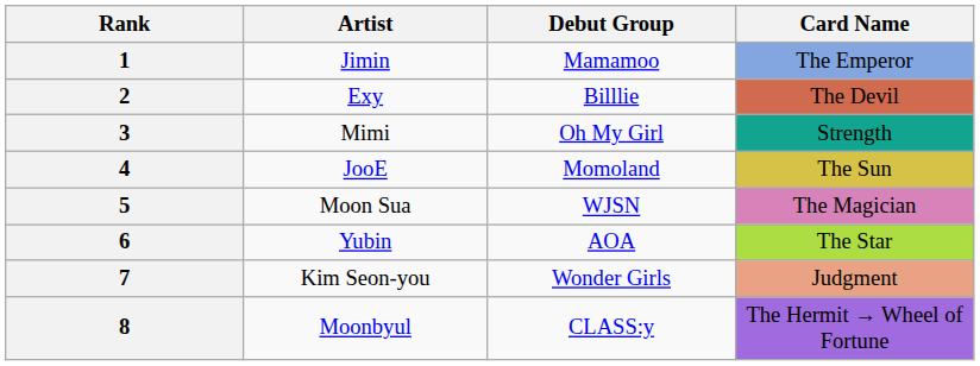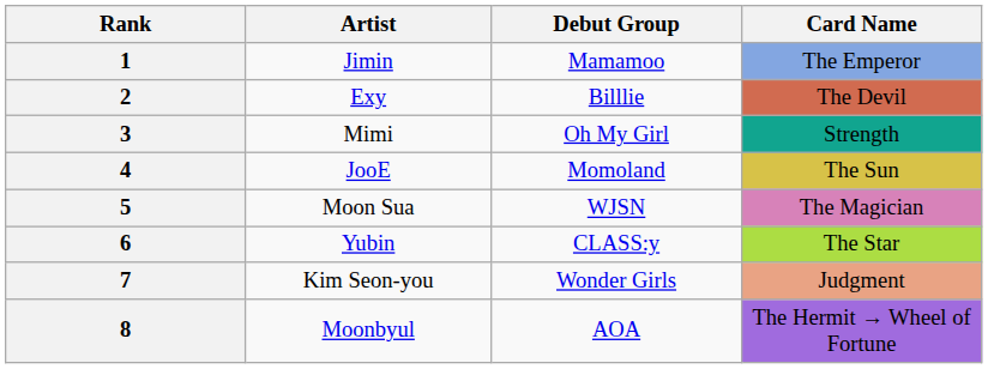 <table class="wikitable" style="text-align:center; width:50%; font-size: 90%;">
 <tr>
 <th scope="col" style="width:10%;">Rank</th>
 <th scope="col" style="width:10%;">Artist</th>
 <th scope="col" style="width:10%;">Debut Group</th>
 <th scope="col" style="width:10%;">Card Name</th>
 </tr>
 <tr>
 <th>1</th>
 <td><a href='#'>Jimin</a></td>
 <td><a href='#'>Mamamoo</a></td>
 <td style="background-color:#83A6E1">The Emperor</td>
 </tr>
 <tr>
 <th>2</th>
 <td><a href='#'>Exy</a></td>
 <td><a href='#'>Billlie</a></td>
 <td style="background-color:#D16B50">The Devil</td>
 </tr>
 <tr>
 <th>3</th>
 <td>Mimi</td>
 <td><a href='#'>Oh My Girl</a></td>
 <td style="background-color:#11A58F">Strength</td>
 </tr>
 <tr>
 <th>4</th>
 <td><a href='#'>JooE</a></td>
 <td><a href='#'>Momoland</a></td>
 <td style="background-color:#D7C248">The Sun</td>
 </tr>
 <tr>
 <th>5</th>
 <td>Moon Sua</td>
 <td><a href='#'>WJSN</a></td>
 <td style="background-color:#D782B9">The Magician</td>
 </tr>
 <tr>
 <th>6</th>
 <td><a href='#'>Yubin</a></td>
-<td><a href='#'>AOA</a></td>
+<td><a href='#'>CLASS:y</a></td>
 <td style="background-color:#ACDD43">The Star</td>
 </tr>
 <tr>
 <th>7</th>
 <td>Kim Seon-you</td>
 <td><a href='#'>Wonder Girls</a></td>
 <td style="background-color:#E9A384">Judgment</td>
 </tr>
 <tr>
 <th>8</th>
 <td><a href='#'>Moonbyul</a></td>
-<td><a href='#'>CLASS:y</a></td>
+<td><a href='#'>AOA</a></td>
 <td style="background-color:#A06BDE">The Hermit → Wheel of Fortune</td>
 </tr>
 </table>
